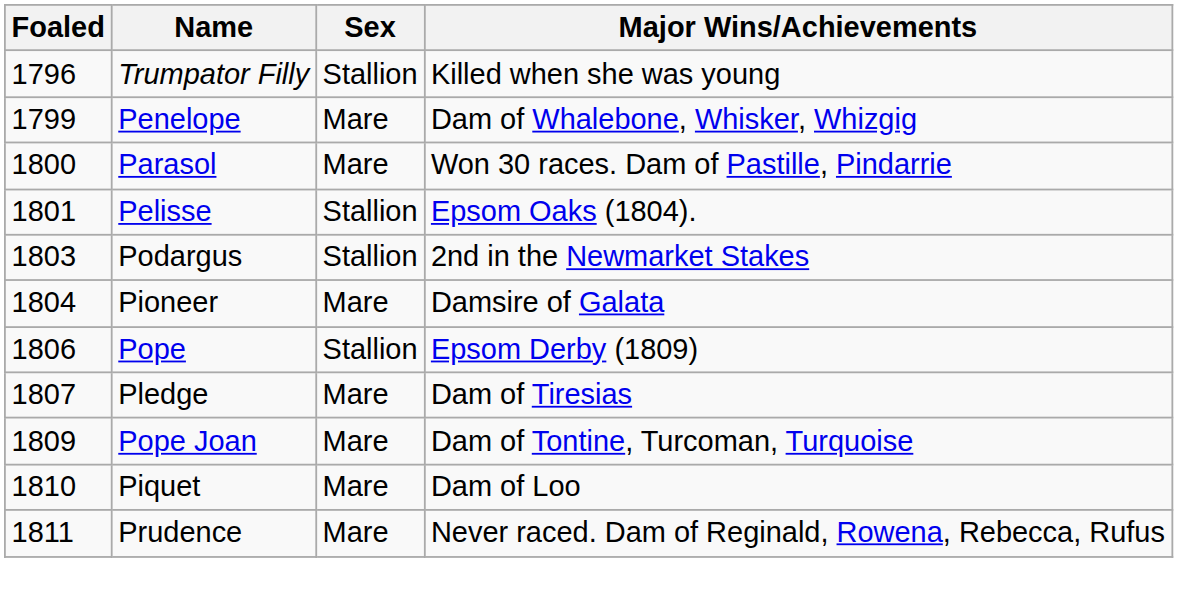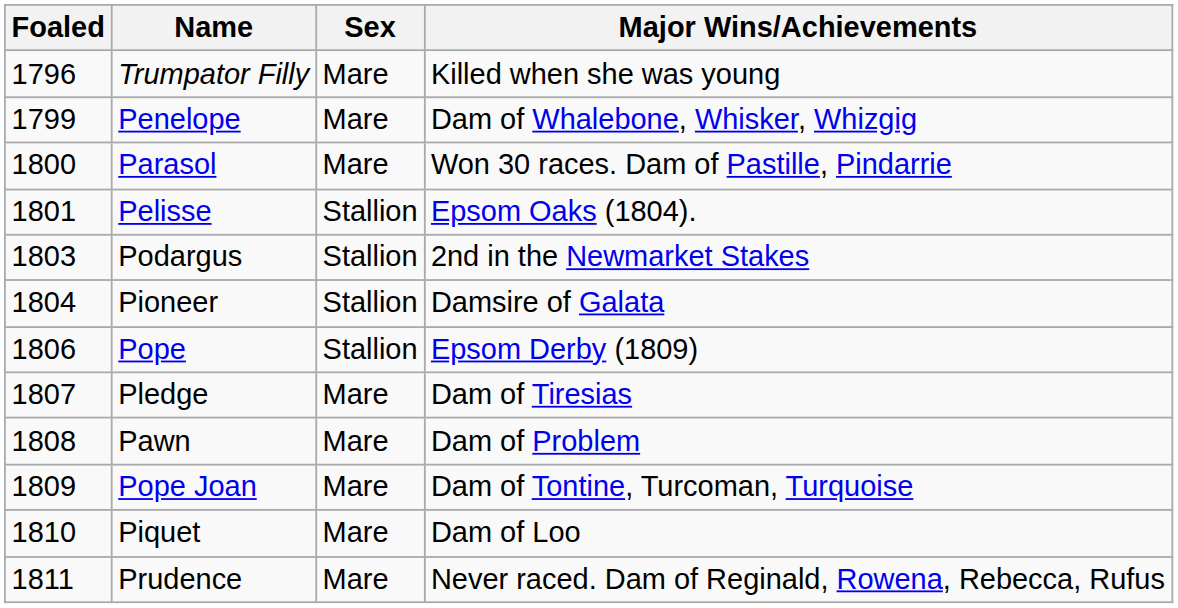 <table class="wikitable">
 <tr>
 <th>Foaled</th>
 <th>Name</th>
 <th>Sex</th>
 <th>Major Wins/Achievements</th>
 </tr>
 <tr>
 <td>1796</td>
 <td><em>Trumpator Filly</em></td>
-<td>Stallion</td>
+<td>Mare</td>
 <td>Killed when she was young</td>
 </tr>
 <tr>
 <td>1799</td>
 <td><a href='#'>Penelope</a></td>
 <td>Mare</td>
 <td>Dam of <a href='#'>Whalebone</a>, <a href='#'>Whisker</a>, <a href='#'>Whizgig</a></td>
 </tr>
 <tr>
 <td>1800</td>
 <td><a href='#'>Parasol</a></td>
 <td>Mare</td>
 <td>Won 30 races. Dam of <a href='#'>Pastille</a>, <a href='#'>Pindarrie</a></td>
 </tr>
 <tr>
 <td>1801</td>
 <td><a href='#'>Pelisse</a></td>
 <td>Stallion</td>
 <td><a href='#'>Epsom Oaks</a> (1804).</td>
 </tr>
 <tr>
 <td>1803</td>
 <td>Podargus</td>
 <td>Stallion</td>
 <td>2nd in the <a href='#'>Newmarket Stakes</a></td>
 </tr>
 <tr>
 <td>1804</td>
 <td>Pioneer</td>
-<td>Mare</td>
+<td>Stallion</td>
 <td>Damsire of <a href='#'>Galata</a></td>
 </tr>
 <tr>
 <td>1806</td>
 <td><a href='#'>Pope</a></td>
 <td>Stallion</td>
 <td><a href='#'>Epsom Derby</a> (1809)</td>
 </tr>
 <tr>
 <td>1807</td>
 <td>Pledge</td>
 <td>Mare</td>
 <td>Dam of <a href='#'>Tiresias</a></td>
+</tr>
+<tr>
+<td>1808</td>
+<td>Pawn</td>
+<td>Mare</td>
+<td>Dam of <a href='#'>Problem</a></td>
 </tr>
 <tr>
 <td>1809</td>
 <td><a href='#'>Pope Joan</a></td>
 <td>Mare</td>
 <td>Dam of <a href='#'>Tontine</a>, Turcoman, <a href='#'>Turquoise</a></td>
 </tr>
 <tr>
 <td>1810</td>
 <td>Piquet</td>
 <td>Mare</td>
 <td>Dam of Loo</td>
 </tr>
 <tr>
 <td>1811</td>
 <td>Prudence</td>
 <td>Mare</td>
 <td>Never raced. Dam of Reginald, <a href='#'>Rowena</a>, Rebecca, Rufus</td>
 </tr>
 </table>
